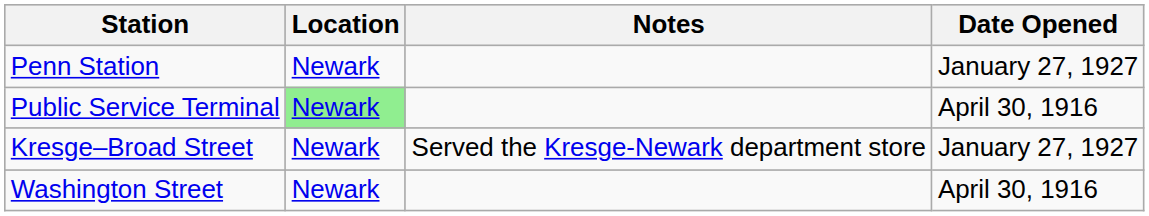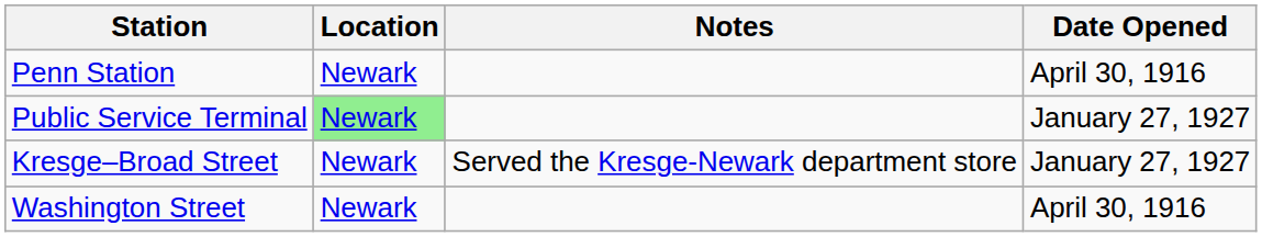 <table class="wikitable">
 <tr>
 <th>Station</th>
 <th>Location</th>
 <th>Notes</th>
 <th>Date Opened</th>
 </tr>
 <tr>
 <td><a href='#'>Penn Station</a></td>
 <td><a href='#'>Newark</a></td>
 <td></td>
-<td>January 27, 1927</td>
+<td>April 30, 1916</td>
 </tr>
 <tr>
 <td><a href='#'>Public Service Terminal</a></td>
 <td style="background: lightgreen;"><a href='#'>Newark</a></td>
 <td></td>
-<td>April 30, 1916</td>
+<td>January 27, 1927</td>
 </tr>
 <tr>
 <td><a href='#'>Kresge–Broad Street</a></td>
 <td><a href='#'>Newark</a></td>
 <td>Served the <a href='#'>Kresge-Newark</a> department store</td>
 <td>January 27, 1927</td>
 </tr>
 <tr>
 <td><a href='#'>Washington Street</a></td>
 <td><a href='#'>Newark</a></td>
 <td></td>
 <td>April 30, 1916</td>
 </tr>
 </table>
